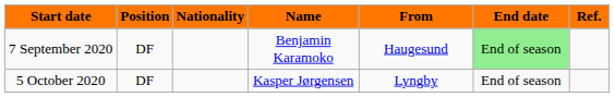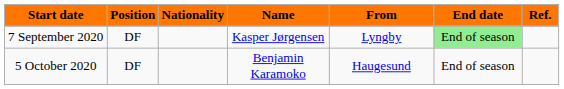 <table class="wikitable"  style="text-align:center; font-size:90%; ">
 <tr>
 <th style="background:#FF7700; color:black; width:200px;">Start date</th>
 <th style="background:#FF7700; color:black; width:50px;">Position</th>
 <th style="background:#FF7700; color:black; width:50px;">Nationality</th>
 <th style="background:#FF7700; color:black; width:200px;">Name</th>
 <th style="background:#FF7700; color:black; width:200px;">From</th>
 <th style="background:#FF7700; color:black; width:200px;">End date</th>
 <th style="background:#FF7700; color:black; width:50px;">Ref.</th>
 </tr>
 <tr>
 <td>7 September 2020</td>
 <td>DF</td>
 <td></td>
-<td><a href='#'>Benjamin Karamoko</a></td>
-<td><a href='#'>Haugesund</a></td>
+<td><a href='#'>Kasper Jørgensen</a></td>
+<td><a href='#'>Lyngby</a></td>
 <td style="background: lightgreen;">End of season</td>
 <td></td>
 </tr>
 <tr>
 <td>5 October 2020</td>
 <td>DF</td>
 <td></td>
-<td><a href='#'>Kasper Jørgensen</a></td>
-<td><a href='#'>Lyngby</a></td>
+<td><a href='#'>Benjamin Karamoko</a></td>
+<td><a href='#'>Haugesund</a></td>
 <td>End of season</td>
 <td></td>
 </tr>
 </table>
